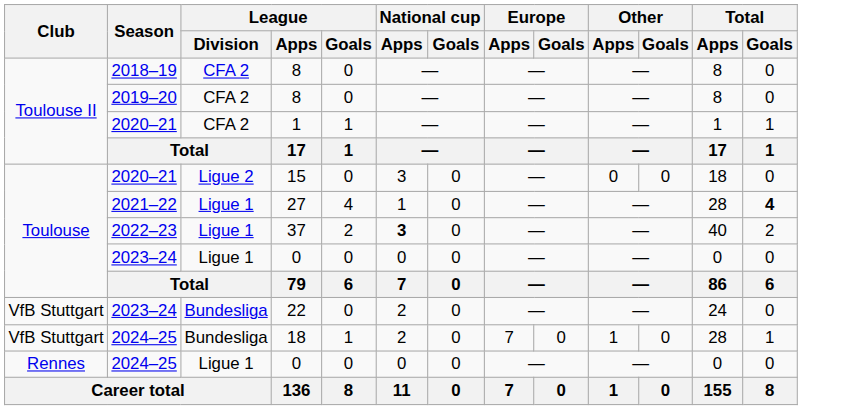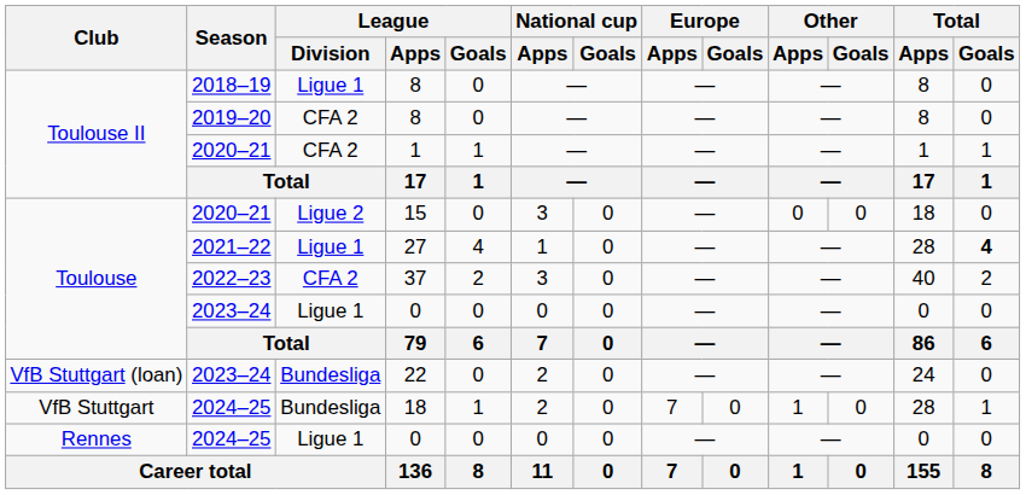 <table class="wikitable" style="text-align:center">
 <tr>
 <th rowspan="2">Club</th>
 <th rowspan="2">Season</th>
 <th colspan="3">League</th>
 <th colspan="2">National cup</th>
 <th colspan="2">Europe</th>
 <th colspan="2">Other</th>
 <th colspan="2">Total</th>
 </tr>
 <tr>
 <th>Division</th>
 <th>Apps</th>
 <th>Goals</th>
 <th>Apps</th>
 <th>Goals</th>
 <th>Apps</th>
 <th>Goals</th>
 <th>Apps</th>
 <th>Goals</th>
 <th>Apps</th>
 <th>Goals</th>
 </tr>
 <tr>
 <td rowspan="4"><a href='#'>Toulouse II</a></td>
 <td><a href='#'>2018–19</a></td>
-<td><a href='#'>CFA 2</a></td>
+<td><a href='#'>Ligue 1</a></td>
 <td>8</td>
 <td>0</td>
 <td colspan="2">—</td>
 <td colspan="2">—</td>
 <td colspan="2">—</td>
 <td>8</td>
 <td>0</td>
 </tr>
 <tr>
 <td><a href='#'>2019–20</a></td>
 <td>CFA 2</td>
 <td>8</td>
 <td>0</td>
 <td colspan="2">—</td>
 <td colspan="2">—</td>
 <td colspan="2">—</td>
 <td>8</td>
 <td>0</td>
 </tr>
 <tr>
 <td><a href='#'>2020–21</a></td>
 <td>CFA 2</td>
 <td>1</td>
 <td>1</td>
 <td colspan="2">—</td>
 <td colspan="2">—</td>
 <td colspan="2">—</td>
 <td>1</td>
 <td>1</td>
 </tr>
 <tr>
 <th colspan="2">Total</th>
 <th>17</th>
 <th>1</th>
 <th colspan="2">—</th>
 <th colspan="2">—</th>
 <th colspan="2">—</th>
 <th>17</th>
 <th>1</th>
 </tr>
 <tr>
 <td rowspan="5"><a href='#'>Toulouse</a></td>
 <td><a href='#'>2020–21</a></td>
 <td><a href='#'>Ligue 2</a></td>
 <td>15</td>
 <td>0</td>
 <td>3</td>
 <td>0</td>
 <td colspan="2">—</td>
 <td>0</td>
 <td>0</td>
 <td>18</td>
 <td>0</td>
 </tr>
 <tr>
 <td><a href='#'>2021–22</a></td>
 <td><a href='#'>Ligue 1</a></td>
 <td>27</td>
 <td>4</td>
 <td>1</td>
 <td>0</td>
 <td colspan="2">—</td>
 <td colspan="2">—</td>
 <td>28</td>
 <td><strong>4</strong></td>
 </tr>
 <tr>
 <td><a href='#'>2022–23</a></td>
-<td><a href='#'>Ligue 1</a></td>
+<td><a href='#'>CFA 2</a></td>
 <td>37</td>
 <td>2</td>
-<td><strong>3</strong></td>
+<td>3</td>
 <td>0</td>
 <td colspan="2">—</td>
 <td colspan="2">—</td>
 <td>40</td>
 <td>2</td>
 </tr>
 <tr>
 <td><a href='#'>2023–24</a></td>
 <td>Ligue 1</td>
 <td>0</td>
 <td>0</td>
 <td>0</td>
 <td>0</td>
 <td colspan="2">—</td>
 <td colspan="2">—</td>
 <td>0</td>
 <td>0</td>
 </tr>
 <tr>
 <th colspan="2">Total</th>
 <th>79</th>
 <th>6</th>
 <th>7</th>
 <th>0</th>
 <th colspan="2">—</th>
 <th colspan="2">—</th>
 <th>86</th>
 <th>6</th>
 </tr>
 <tr>
-<td>VfB Stuttgart</td>
+<td><a href='#'>VfB Stuttgart</a> (loan)</td>
 <td><a href='#'>2023–24</a></td>
 <td><a href='#'>Bundesliga</a></td>
 <td>22</td>
 <td>0</td>
 <td>2</td>
 <td>0</td>
 <td colspan="2">—</td>
 <td colspan="2">—</td>
 <td>24</td>
 <td>0</td>
 </tr>
 <tr>
 <td>VfB Stuttgart</td>
 <td><a href='#'>2024–25</a></td>
 <td>Bundesliga</td>
 <td>18</td>
 <td>1</td>
 <td>2</td>
 <td>0</td>
 <td>7</td>
 <td>0</td>
 <td>1</td>
 <td>0</td>
 <td>28</td>
 <td>1</td>
 </tr>
 <tr>
 <td><a href='#'>Rennes</a></td>
 <td><a href='#'>2024–25</a></td>
 <td>Ligue 1</td>
 <td>0</td>
 <td>0</td>
 <td>0</td>
 <td>0</td>
 <td colspan="2">—</td>
 <td colspan="2">—</td>
 <td>0</td>
 <td>0</td>
 </tr>
 <tr>
 <th colspan="3">Career total</th>
 <th>136</th>
 <th>8</th>
 <th>11</th>
 <th>0</th>
 <th>7</th>
 <th>0</th>
 <th>1</th>
 <th>0</th>
 <th>155</th>
 <th>8</th>
 </tr>
 </table>
